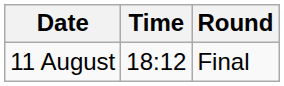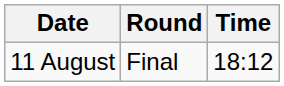 <table class="wikitable">
 <tr>
 <th>Date</th>
+<th>Round</th>
 <th>Time</th>
-<th>Round</th>
 </tr>
 <tr>
 <td>11 August</td>
+<td>Final</td>
 <td>18:12</td>
-<td>Final</td>
 </tr>
 </table>
